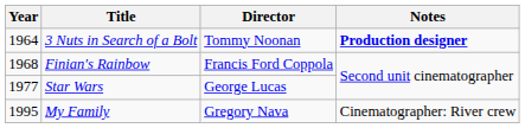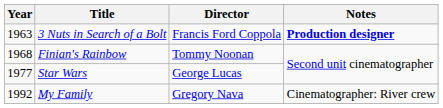 <table class="wikitable">
 <tr>
 <th>Year</th>
 <th>Title</th>
 <th>Director</th>
 <th>Notes</th>
 </tr>
 <tr>
-<td>1964</td>
+<td>1963</td>
 <td><em><a href='#'>3 Nuts in Search of a Bolt</a></em></td>
-<td><a href='#'>Tommy Noonan</a></td>
+<td><a href='#'>Francis Ford Coppola</a></td>
 <td><strong><a href='#'>Production designer</a></strong></td>
 </tr>
 <tr>
 <td>1968</td>
 <td><a href='#'><em>Finian's Rainbow</em></a></td>
-<td><a href='#'>Francis Ford Coppola</a></td>
+<td><a href='#'>Tommy Noonan</a></td>
 <td rowspan="2"><a href='#'>Second unit</a> cinematographer</td>
 </tr>
 <tr>
 <td>1977</td>
 <td><a href='#'><em>Star Wars</em></a></td>
 <td><a href='#'>George Lucas</a></td>
 </tr>
 <tr>
-<td>1995</td>
+<td>1992</td>
 <td><a href='#'><em>My Family</em></a></td>
 <td><a href='#'>Gregory Nava</a></td>
 <td>Cinematographer: River crew</td>
 </tr>
 </table>
